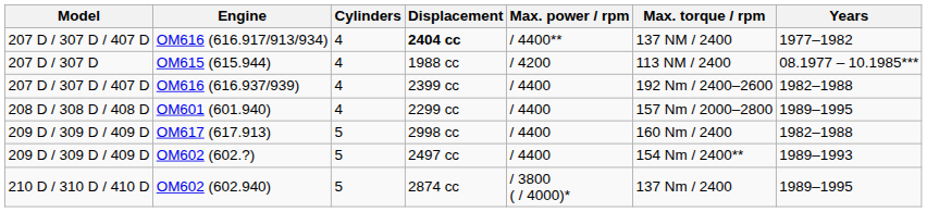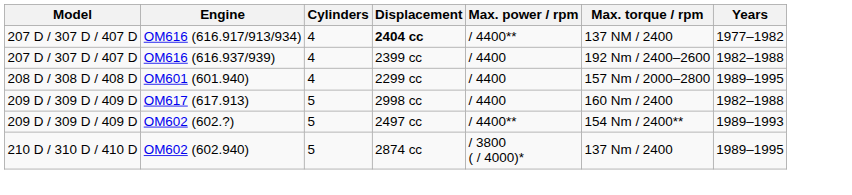 <table class="wikitable">
 <tr>
 <th>Model</th>
 <th>Engine</th>
 <th>Cylinders</th>
 <th>Displacement</th>
 <th>Max. power / rpm</th>
 <th>Max. torque / rpm</th>
 <th>Years</th>
 </tr>
 <tr>
 <td>207 D / 307 D / 407 D</td>
 <td><a href='#'>OM616</a> (616.917/913/934)</td>
 <td>4</td>
 <td><strong>2404 cc</strong></td>
 <td> / 4400**</td>
 <td>137 NM / 2400</td>
 <td>1977–1982</td>
-</tr>
-<tr>
-<td>207 D / 307 D</td>
-<td><a href='#'>OM615</a> (615.944)</td>
-<td>4</td>
-<td>1988 cc</td>
-<td> / 4200</td>
-<td>113 NM / 2400</td>
-<td>08.1977 – 10.1985***</td>
 </tr>
 <tr>
 <td>207 D / 307 D / 407 D</td>
 <td><a href='#'>OM616</a> (616.937/939)</td>
 <td>4</td>
 <td>2399 cc</td>
 <td> / 4400</td>
 <td>192 Nm / 2400–2600</td>
 <td>1982–1988</td>
 </tr>
 <tr>
 <td>208 D / 308 D / 408 D</td>
 <td><a href='#'>OM601</a> (601.940)</td>
 <td>4</td>
 <td>2299 cc</td>
 <td> / 4400</td>
 <td>157 Nm / 2000–2800</td>
 <td>1989–1995</td>
 </tr>
 <tr>
 <td>209 D / 309 D / 409 D</td>
 <td><a href='#'>OM617</a> (617.913)</td>
 <td>5</td>
 <td>2998 cc</td>
 <td> / 4400</td>
 <td>160 Nm / 2400</td>
 <td>1982–1988</td>
 </tr>
 <tr>
 <td>209 D / 309 D / 409 D</td>
 <td><a href='#'>OM602</a> (602.?)</td>
 <td>5</td>
 <td>2497 cc</td>
-<td> / 4400</td>
+<td> / 4400**</td>
 <td>154 Nm / 2400**</td>
 <td>1989–1993</td>
 </tr>
 <tr>
 <td>210 D / 310 D / 410 D</td>
 <td><a href='#'>OM602</a> (602.940)</td>
 <td>5</td>
 <td>2874 cc</td>
 <td> / 3800 <br>( / 4000)*</td>
 <td>137 Nm / 2400</td>
 <td>1989–1995</td>
 </tr>
 </table>
